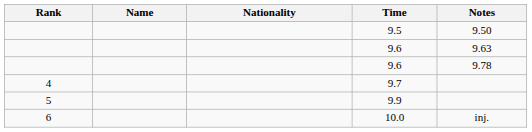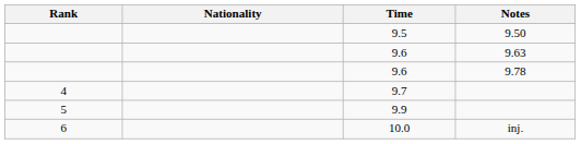 <table class="wikitable sortable" style="text-align:center; width: 60%">
 <tr>
 <th>Rank</th>
-<th>Name</th>
 <th>Nationality</th>
 <th>Time</th>
 <th>Notes</th>
 </tr>
 <tr>
 <td></td>
 <td align=left></td>
-<td align=left></td>
 <td>9.5</td>
 <td>9.50</td>
 </tr>
 <tr>
 <td></td>
-<td align=left></td>
 <td align=left></td>
 <td>9.6</td>
 <td>9.63</td>
 </tr>
 <tr>
 <td></td>
 <td align=left></td>
-<td align=left></td>
 <td>9.6</td>
 <td>9.78</td>
 </tr>
 <tr>
 <td>4</td>
-<td align=left></td>
 <td align=left></td>
 <td>9.7</td>
 <td></td>
 </tr>
 <tr>
 <td>5</td>
 <td align=left></td>
-<td align=left></td>
 <td>9.9</td>
 <td></td>
 </tr>
 <tr>
 <td>6</td>
 <td align=left></td>
-<td align=left></td>
 <td>10.0</td>
 <td>inj.</td>
 </tr>
 </table>
